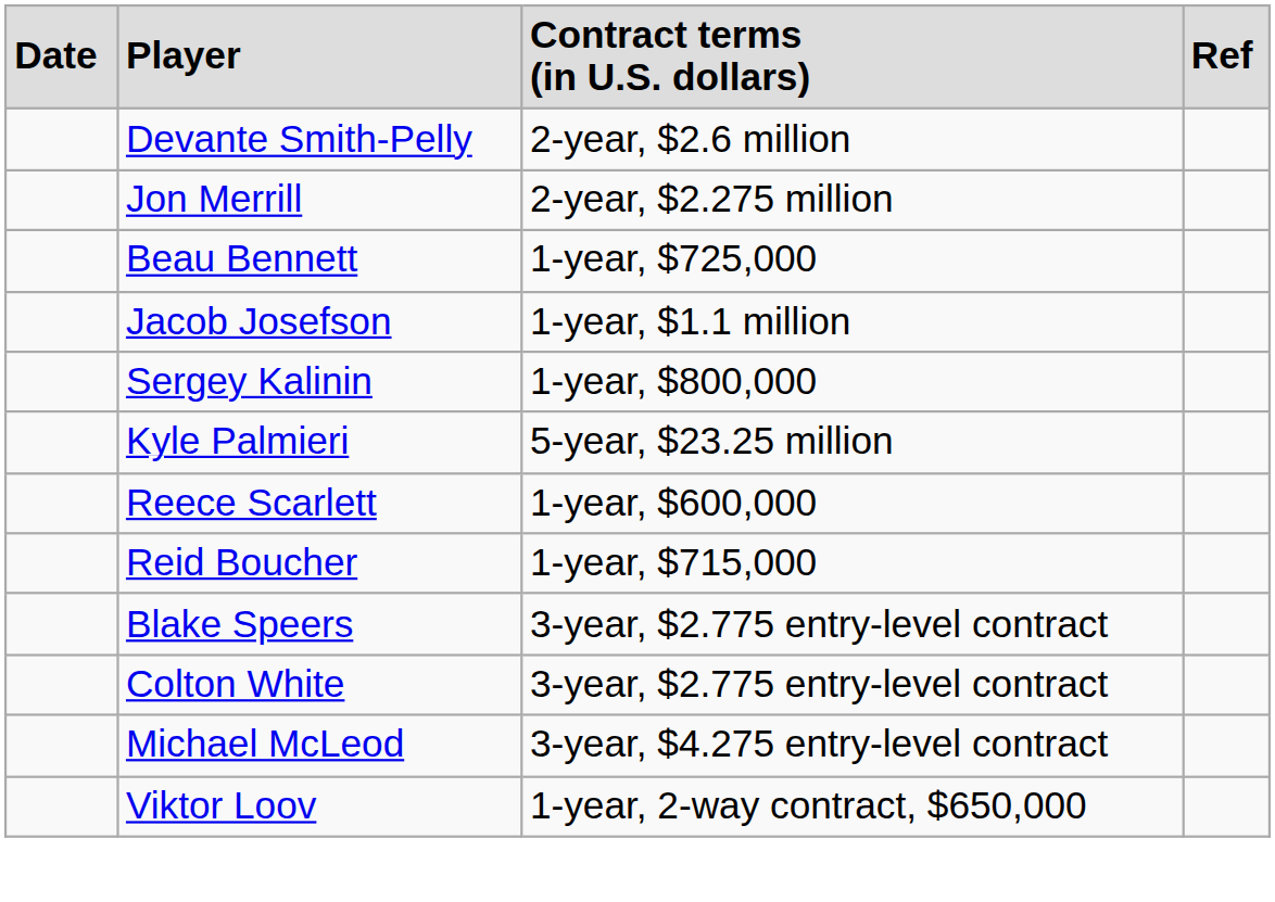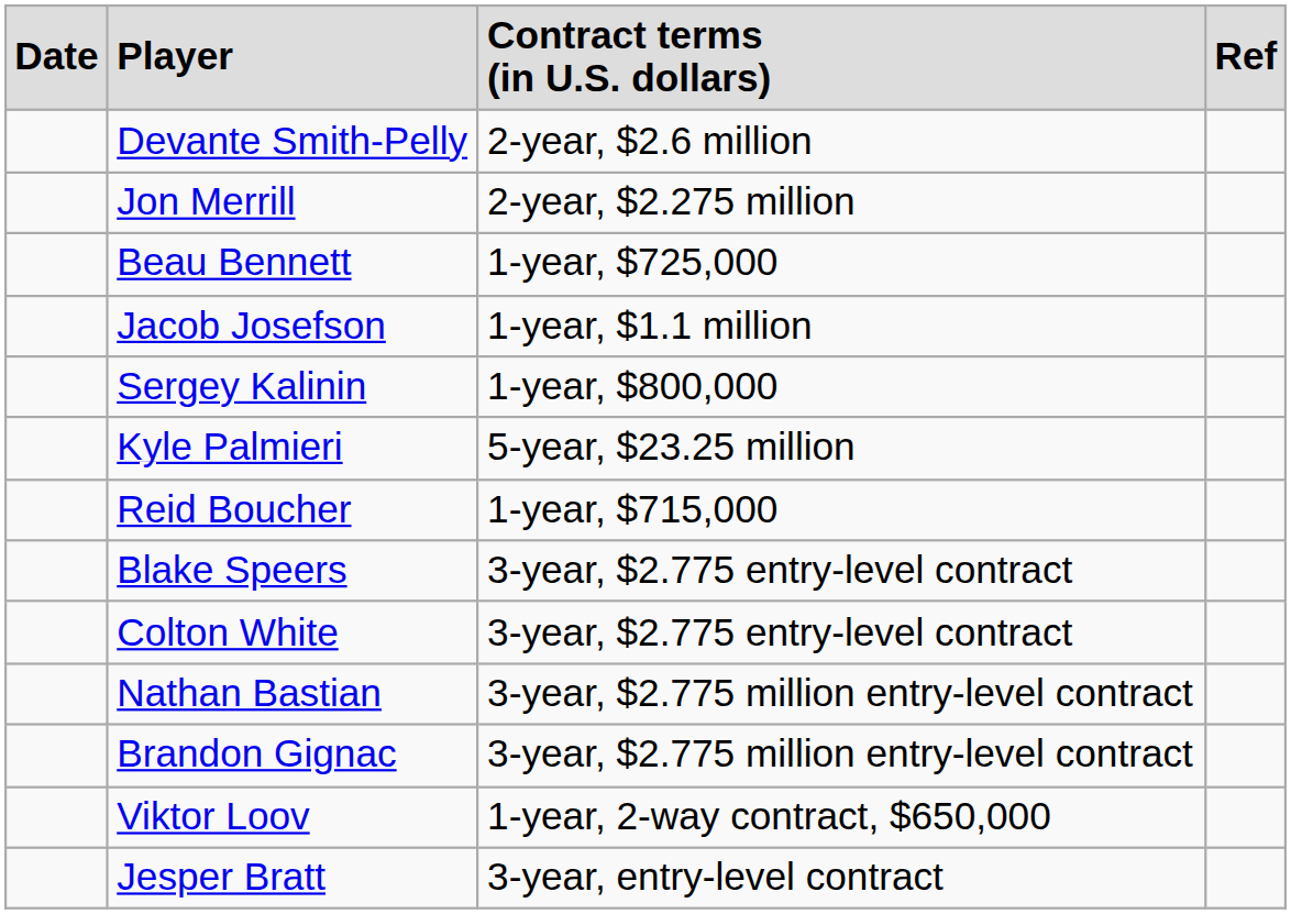 <table class="wikitable" style="width:60%;">
 <tr style="background:#ddd;">
 <td><strong>Date</strong></td>
 <td><strong>Player</strong></td>
 <td><strong>Contract terms</strong><br><strong>(in U.S. dollars)</strong></td>
 <td><strong>Ref</strong></td>
 </tr>
 <tr>
 <td></td>
 <td><a href='#'>Devante Smith-Pelly</a></td>
 <td>2-year, $2.6 million</td>
 <td></td>
 </tr>
 <tr>
 <td></td>
 <td><a href='#'>Jon Merrill</a></td>
 <td>2-year, $2.275 million</td>
 <td></td>
 </tr>
 <tr>
 <td></td>
 <td><a href='#'>Beau Bennett</a></td>
 <td>1-year, $725,000</td>
 <td></td>
 </tr>
 <tr>
 <td></td>
 <td><a href='#'>Jacob Josefson</a></td>
 <td>1-year, $1.1 million</td>
 <td></td>
 </tr>
 <tr>
 <td></td>
 <td><a href='#'>Sergey Kalinin</a></td>
 <td>1-year, $800,000</td>
 <td></td>
 </tr>
 <tr>
 <td></td>
 <td><a href='#'>Kyle Palmieri</a></td>
 <td>5-year, $23.25 million</td>
 <td></td>
 </tr>
 <tr>
 <td></td>
-<td><a href='#'>Reece Scarlett</a></td>
-<td>1-year, $600,000</td>
-<td></td>
-</tr>
-<tr>
-<td></td>
 <td><a href='#'>Reid Boucher</a></td>
 <td>1-year, $715,000</td>
 <td></td>
 </tr>
 <tr>
 <td></td>
 <td><a href='#'>Blake Speers</a></td>
 <td>3-year, $2.775 entry-level contract</td>
 <td></td>
 </tr>
 <tr>
 <td></td>
 <td><a href='#'>Colton White</a></td>
 <td>3-year, $2.775 entry-level contract</td>
 <td></td>
 </tr>
 <tr>
 <td></td>
-<td><a href='#'>Michael McLeod</a></td>
-<td>3-year, $4.275 entry-level contract</td>
+<td><a href='#'>Nathan Bastian</a></td>
+<td>3-year, $2.775 million entry-level contract</td>
+<td></td>
+</tr>
+<tr>
+<td></td>
+<td><a href='#'>Brandon Gignac</a></td>
+<td>3-year, $2.775 million entry-level contract</td>
 <td></td>
 </tr>
 <tr>
 <td></td>
 <td><a href='#'>Viktor Loov</a></td>
 <td>1-year, 2-way contract, $650,000</td>
 <td></td>
 </tr>
+<tr>
+<td></td>
+<td><a href='#'>Jesper Bratt</a></td>
+<td>3-year, entry-level contract</td>
+<td></td>
+</tr>
 </table>
